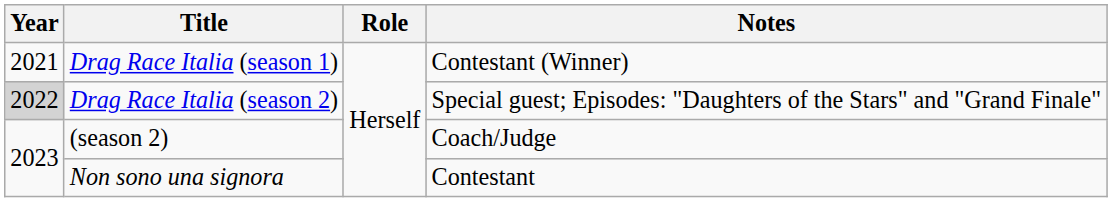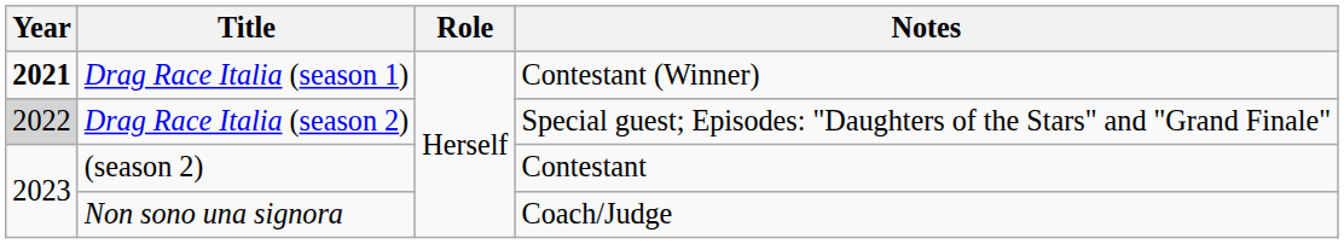 <table class="wikitable plainrowheaders sortable">
 <tr>
 <th scope="col">Year</th>
 <th scope="col">Title</th>
 <th scope="col">Role</th>
 <th scope="col">Notes</th>
 </tr>
 <tr>
-<td align="center">2021</td>
+<td align="center"><strong>2021</strong></td>
 <td><em><a href='#'>Drag Race Italia</a></em> (<a href='#'>season 1</a>)</td>
 <td rowspan="4">Herself</td>
 <td>Contestant (Winner)</td>
 </tr>
 <tr>
 <td align="center" style="background: lightgrey;">2022</td>
 <td><em><a href='#'>Drag Race Italia</a></em> (<a href='#'>season 2</a>)</td>
 <td>Special guest; Episodes: "Daughters of the Stars" and "Grand Finale"</td>
 </tr>
 <tr>
 <td align="center"; rowspan="2">2023</td>
 <td><em></em> (season 2)</td>
-<td>Coach/Judge</td>
+<td>Contestant</td>
 </tr>
 <tr>
 <td><em>Non sono una signora</em></td>
-<td>Contestant</td>
+<td>Coach/Judge</td>
 </tr>
 </table>
